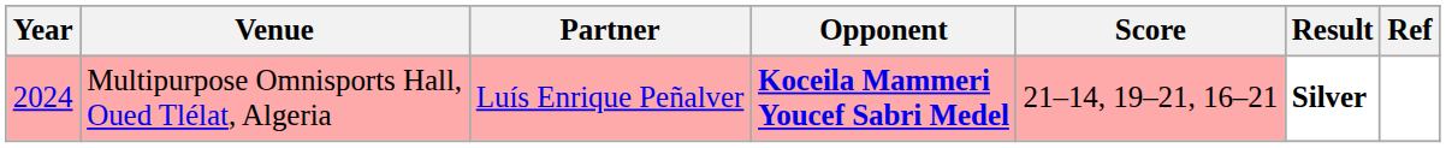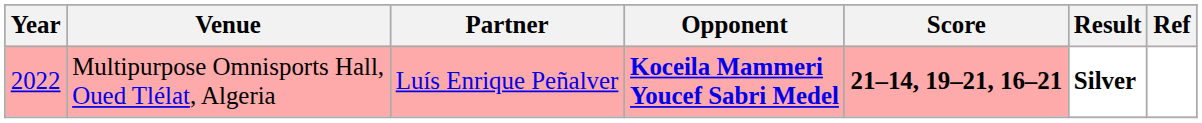 <table class="sortable wikitable" style="font-size: 90%;">
 <tr>
 <th>Year</th>
 <th>Venue</th>
 <th>Partner</th>
 <th>Opponent</th>
 <th>Score</th>
 <th>Result</th>
 <th>Ref</th>
 </tr>
 <tr style="background:#FFAAAA">
-<td align="center"><a href='#'>2024</a></td>
+<td align="center"><a href='#'>2022</a></td>
 <td align="left">Multipurpose Omnisports Hall,<br><a href='#'>Oued Tlélat</a>, Algeria</td>
 <td align="left"> <a href='#'>Luís Enrique Peñalver</a></td>
 <td align="left"><strong> <a href='#'>Koceila Mammeri</a><br> <a href='#'>Youcef Sabri Medel</a></strong></td>
-<td align="left">21–14, 19–21, 16–21</td>
+<td align="left"><strong>21–14, 19–21, 16–21</strong></td>
 <td style="text-align:left; background:white"> <strong>Silver</strong></td>
 <td style="text-align:center; background:white"></td>
 </tr>
 </table>
